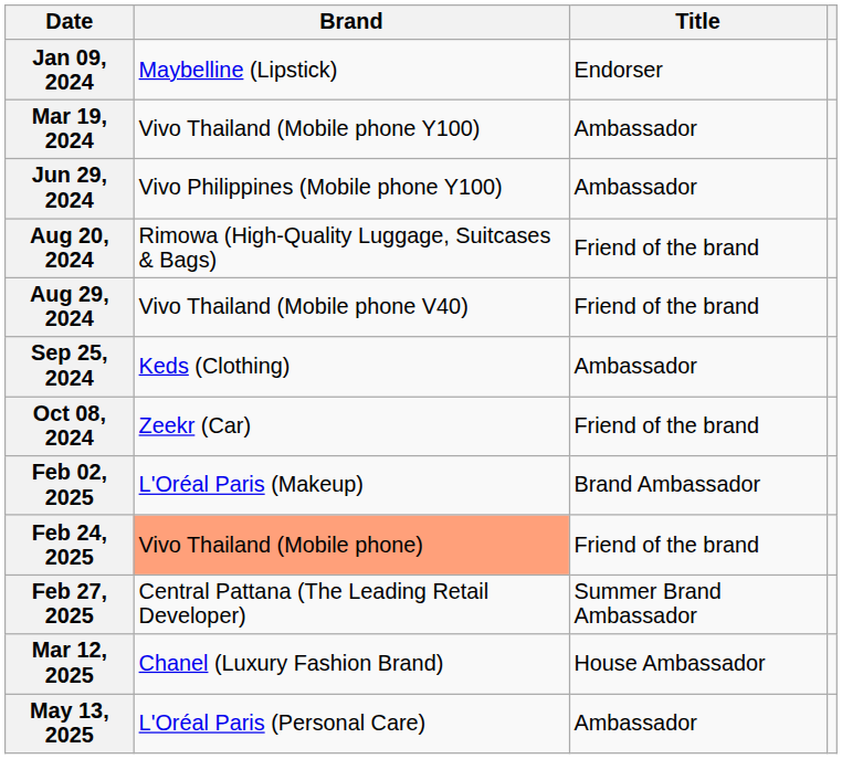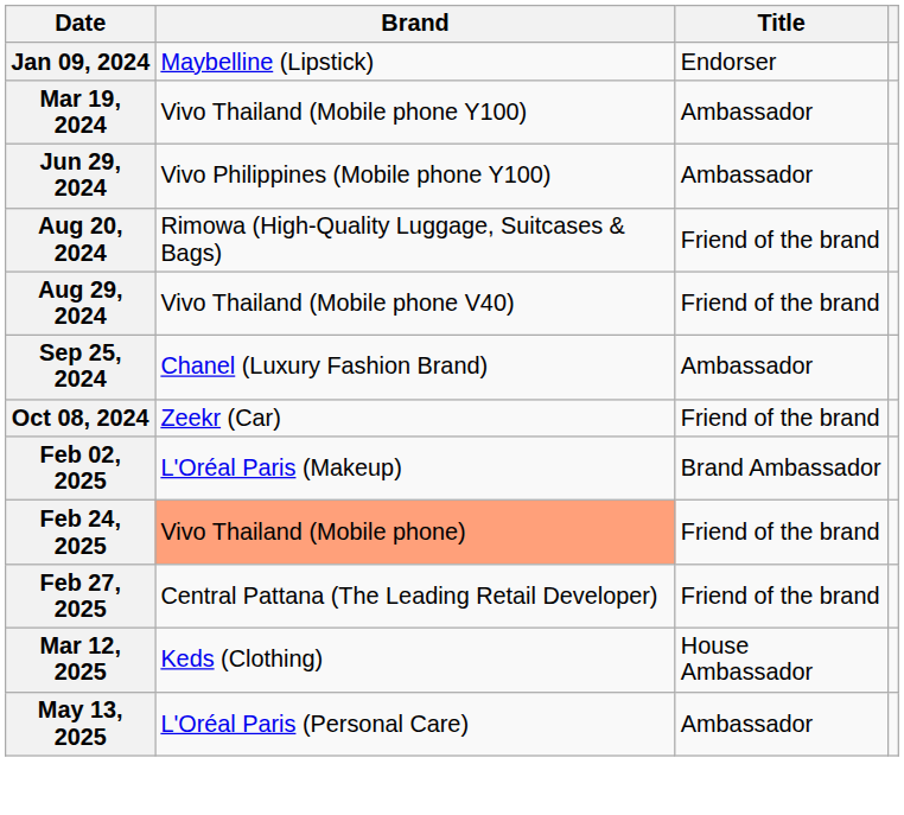 <table class="wikitable sortable plainrowheaders">
 <tr>
 <th scope="col">Date</th>
 <th scope="col">Brand</th>
 <th scope="col" class="unsortable">Title</th>
 <th scope="col" class="unsortable"></th>
 </tr>
 <tr>
 <th><strong>Jan 09, 2024</strong></th>
 <td><a href='#'>Maybelline</a> (Lipstick)</td>
 <td>Endorser</td>
 <td></td>
 </tr>
 <tr>
 <th><strong>Mar 19, 2024</strong></th>
 <td>Vivo Thailand (Mobile phone Y100)</td>
 <td>Ambassador</td>
 <td><small></small></td>
 </tr>
 <tr>
 <th><strong>Jun 29, 2024</strong></th>
 <td>Vivo Philippines (Mobile phone Y100)</td>
 <td>Ambassador</td>
 <td><small></small></td>
 </tr>
 <tr>
 <th><strong>Aug 20, 2024</strong></th>
 <td>Rimowa (High-Quality Luggage, Suitcases & Bags)</td>
 <td>Friend of the brand</td>
 <td><small></small></td>
 </tr>
 <tr>
 <th><strong>Aug 29, 2024</strong></th>
 <td>Vivo Thailand (Mobile phone V40)</td>
 <td>Friend of the brand</td>
 <td></td>
 </tr>
 <tr>
 <th><strong>Sep 25, 2024</strong></th>
-<td><a href='#'>Keds</a> (Clothing)</td>
+<td><a href='#'>Chanel</a> (Luxury Fashion Brand)</td>
 <td>Ambassador</td>
 <td></td>
 </tr>
 <tr>
 <th><strong>Oct 08, 2024</strong></th>
 <td><a href='#'>Zeekr</a> (Car)</td>
 <td>Friend of the brand</td>
 <td></td>
 </tr>
 <tr>
 <th>Feb 02, 2025</th>
 <td><a href='#'>L'Oréal Paris</a> (Makeup)</td>
 <td>Brand Ambassador</td>
 <td><small></small></td>
 </tr>
 <tr>
 <th>Feb 24, 2025</th>
 <td style="background: lightsalmon;">Vivo Thailand (Mobile phone)</td>
 <td>Friend of the brand</td>
 <td></td>
 </tr>
 <tr>
 <th>Feb 27, 2025</th>
 <td>Central Pattana (The Leading Retail Developer)</td>
-<td>Summer Brand Ambassador</td>
+<td>Friend of the brand</td>
 <td><small></small></td>
 </tr>
 <tr>
 <th scope="row"><strong>Mar 12, 2025</strong></th>
-<td><a href='#'>Chanel</a> (Luxury Fashion Brand)</td>
+<td><a href='#'>Keds</a> (Clothing)</td>
 <td>House Ambassador</td>
 <td><small></small></td>
 </tr>
 <tr>
 <th>May 13, 2025</th>
 <td><a href='#'>L'Oréal Paris</a> (Personal Care)</td>
 <td>Ambassador</td>
 <td><small></small></td>
 </tr>
 </table>
